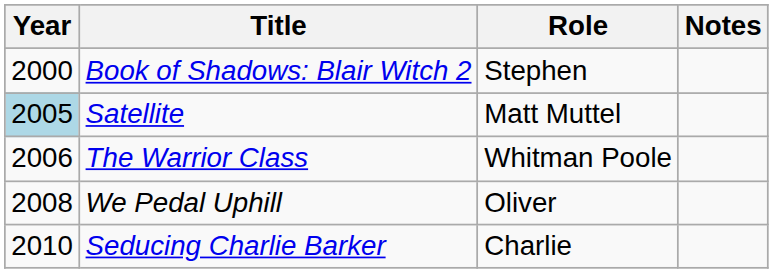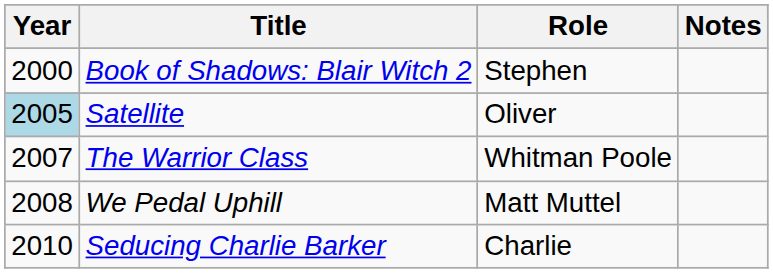 <table class="wikitable sortable">
 <tr>
 <th>Year</th>
 <th>Title</th>
 <th>Role</th>
 <th>Notes</th>
 </tr>
 <tr>
 <td>2000</td>
 <td><em><a href='#'>Book of Shadows: Blair Witch 2</a></em></td>
 <td>Stephen</td>
 <td></td>
 </tr>
 <tr>
 <td style="background: lightblue;">2005</td>
 <td><em><a href='#'>Satellite</a></em></td>
-<td>Matt Muttel</td>
+<td>Oliver</td>
 <td></td>
 </tr>
 <tr>
-<td>2006</td>
+<td>2007</td>
 <td><em><a href='#'>The Warrior Class</a></em></td>
 <td>Whitman Poole</td>
 <td></td>
 </tr>
 <tr>
 <td>2008</td>
 <td><em>We Pedal Uphill</em></td>
-<td>Oliver</td>
+<td>Matt Muttel</td>
 <td></td>
 </tr>
 <tr>
 <td>2010</td>
 <td><em><a href='#'>Seducing Charlie Barker</a></em></td>
 <td>Charlie</td>
 <td></td>
 </tr>
 </table>
